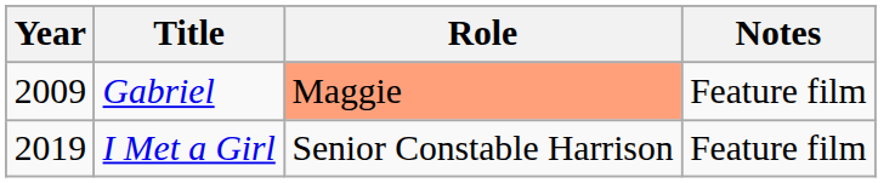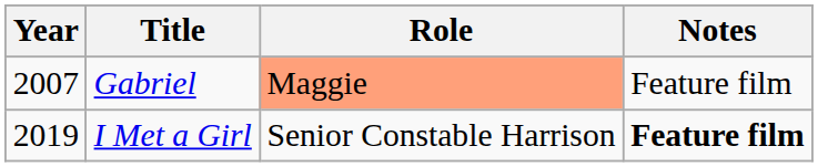 <table class="wikitable plainrowheaders sortable">
 <tr>
 <th scope="col">Year</th>
 <th scope="col">Title</th>
 <th scope="col">Role</th>
 <th class="unsortable">Notes</th>
 </tr>
 <tr>
-<td>2009</td>
+<td>2007</td>
 <td><em><a href='#'>Gabriel</a></em></td>
 <td style="background: lightsalmon;">Maggie</td>
 <td>Feature film</td>
 </tr>
 <tr>
 <td>2019</td>
 <td><em><a href='#'>I Met a Girl</a></em></td>
 <td>Senior Constable Harrison</td>
-<td>Feature film</td>
+<td><strong>Feature film</strong></td>
 </tr>
 </table>
